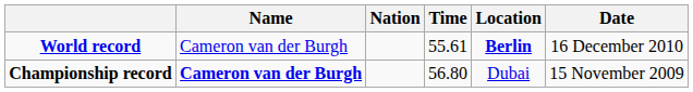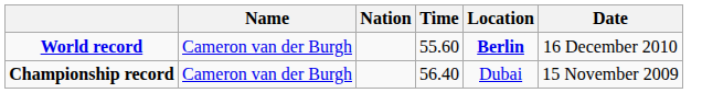 <table class=wikitable style=text-align:center>
 <tr>
 <th></th>
 <th>Name</th>
 <th>Nation</th>
 <th>Time</th>
 <th>Location</th>
 <th>Date</th>
 </tr>
 <tr>
 <td><strong><a href='#'>World record</a></strong></td>
 <td align=left><a href='#'>Cameron van der Burgh</a></td>
 <td align=left></td>
-<td align=left>55.61</td>
+<td align=left>55.60</td>
 <td><strong><a href='#'>Berlin</a></strong></td>
 <td>16 December 2010</td>
 </tr>
 <tr>
 <td><strong>Championship record</strong></td>
-<td align=left><strong><a href='#'>Cameron van der Burgh</a></strong></td>
+<td align=left><a href='#'>Cameron van der Burgh</a></td>
 <td align=left></td>
-<td align=left>56.80</td>
+<td align=left>56.40</td>
 <td><a href='#'>Dubai</a></td>
 <td>15 November 2009</td>
 </tr>
 </table>
